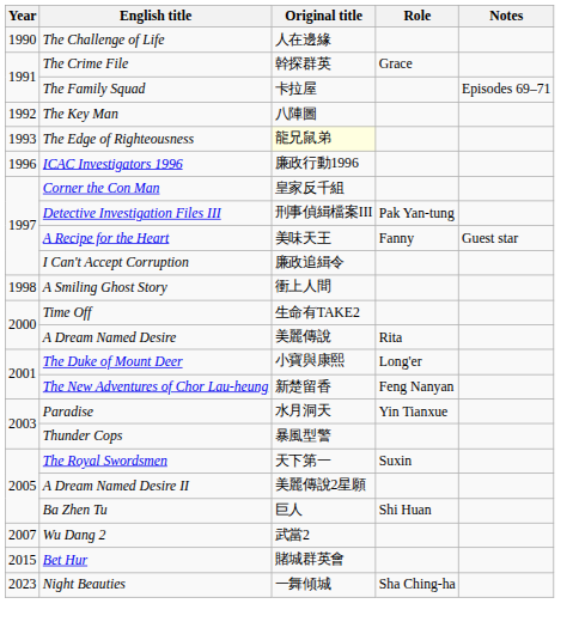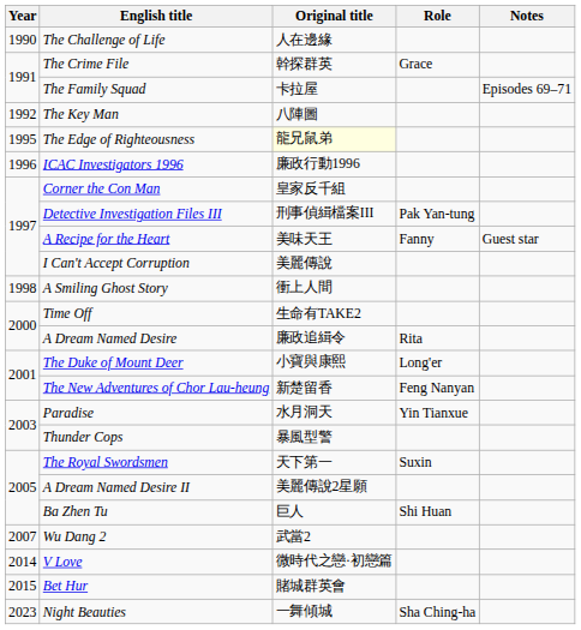 <table class="wikitable sortable">
 <tr>
 <th>Year</th>
 <th>English title</th>
 <th>Original title</th>
 <th>Role</th>
 <th class="unsortable">Notes</th>
 </tr>
 <tr>
 <td>1990</td>
 <td><em>The Challenge of Life</em></td>
 <td>人在邊緣</td>
 <td></td>
 <td></td>
 </tr>
 <tr>
 <td rowspan=2>1991</td>
 <td><em>The Crime File</em></td>
 <td>幹探群英</td>
 <td>Grace</td>
 <td></td>
 </tr>
 <tr>
 <td><em>The Family Squad</em></td>
 <td>卡拉屋</td>
 <td></td>
 <td>Episodes 69–71</td>
 </tr>
 <tr>
 <td>1992</td>
 <td><em>The Key Man</em></td>
 <td>八陣圖</td>
 <td></td>
 <td></td>
 </tr>
 <tr>
-<td>1993</td>
+<td>1995</td>
 <td><em>The Edge of Righteousness</em></td>
 <td style="background: lightyellow;">龍兄鼠弟</td>
 <td></td>
 <td></td>
 </tr>
 <tr>
 <td>1996</td>
 <td><em><a href='#'>ICAC Investigators 1996</a></em></td>
 <td>廉政行動1996</td>
 <td></td>
 <td></td>
 </tr>
 <tr>
 <td rowspan=4>1997</td>
 <td><em><a href='#'>Corner the Con Man</a></em></td>
 <td>皇家反千組</td>
 <td></td>
 <td></td>
 </tr>
 <tr>
 <td><em><a href='#'>Detective Investigation Files III</a></em></td>
 <td>刑事偵緝檔案III</td>
 <td>Pak Yan-tung</td>
 <td></td>
 </tr>
 <tr>
 <td><em><a href='#'>A Recipe for the Heart</a></em></td>
 <td>美味天王</td>
 <td>Fanny</td>
 <td>Guest star</td>
 </tr>
 <tr>
 <td><em>I Can't Accept Corruption</em></td>
-<td>廉政追緝令</td>
+<td>美麗傳說</td>
 <td></td>
 <td></td>
 </tr>
 <tr>
 <td>1998</td>
 <td><em>A Smiling Ghost Story</em></td>
 <td>衝上人間</td>
 <td></td>
 <td></td>
 </tr>
 <tr>
 <td rowspan=2>2000</td>
 <td><em>Time Off</em></td>
 <td>生命有TAKE2</td>
 <td></td>
 <td></td>
 </tr>
 <tr>
 <td><em>A Dream Named Desire</em></td>
-<td>美麗傳說</td>
+<td>廉政追緝令</td>
 <td>Rita</td>
 <td></td>
 </tr>
 <tr>
 <td rowspan=2>2001</td>
 <td><em><a href='#'>The Duke of Mount Deer</a></em></td>
 <td>小寶與康熙</td>
 <td>Long'er</td>
 <td></td>
 </tr>
 <tr>
 <td><em><a href='#'>The New Adventures of Chor Lau-heung</a></em></td>
 <td>新楚留香</td>
 <td>Feng Nanyan</td>
 <td></td>
 </tr>
 <tr>
 <td rowspan=2>2003</td>
 <td><em>Paradise</em></td>
 <td>水月洞天</td>
 <td>Yin Tianxue</td>
 <td></td>
 </tr>
 <tr>
 <td><em>Thunder Cops</em></td>
 <td>暴風型警</td>
 <td></td>
 <td></td>
 </tr>
 <tr>
 <td rowspan=3>2005</td>
 <td><em><a href='#'>The Royal Swordsmen</a></em></td>
 <td>天下第一</td>
 <td>Suxin</td>
 <td></td>
 </tr>
 <tr>
 <td><em>A Dream Named Desire II</em></td>
 <td>美麗傳說2星願</td>
 <td></td>
 <td></td>
 </tr>
 <tr>
 <td><em>Ba Zhen Tu</em></td>
 <td>巨人</td>
 <td>Shi Huan</td>
 <td></td>
 </tr>
 <tr>
 <td>2007</td>
 <td><em>Wu Dang 2</em></td>
 <td>武當2</td>
 <td></td>
 <td></td>
 </tr>
 <tr>
+<td>2014</td>
+<td><em><a href='#'>V Love</a></em></td>
+<td>微時代之戀·初戀篇</td>
+<td></td>
+<td></td>
+</tr>
+<tr>
 <td>2015</td>
 <td><em><a href='#'>Bet Hur</a></em></td>
 <td>賭城群英會</td>
 <td></td>
 <td></td>
 </tr>
 <tr>
 <td>2023</td>
 <td><em>Night Beauties</em></td>
 <td>一舞傾城</td>
 <td>Sha Ching-ha</td>
 <td></td>
 </tr>
 </table>
